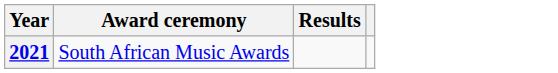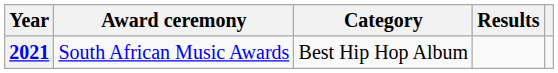 <table class="wikitable plainrowheaders">
 <tr>
 <th scope="col">Year</th>
 <th scope="col">Award ceremony</th>
+<th scope="col">Category</th>
 <th scope="col">Results</th>
 <th scope="col"></th>
 </tr>
 <tr>
 <th scope="row"><a href='#'>2021</a></th>
 <td><a href='#'>South African Music Awards</a></td>
+<td>Best Hip Hop Album</td>
 <td></td>
 <td></td>
 </tr>
 </table>
